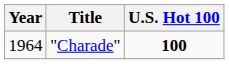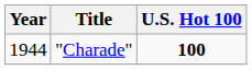 <table class="wikitable">
 <tr>
 <th>Year</th>
 <th>Title</th>
 <th>U.S. <a href='#'>Hot 100</a></th>
 </tr>
 <tr>
-<td>1964</td>
+<td>1944</td>
 <td>"<a href='#'>Charade</a>"</td>
 <td align="center"><strong>100</strong></td>
 </tr>
 <tr>
 </tr>
 </table>
